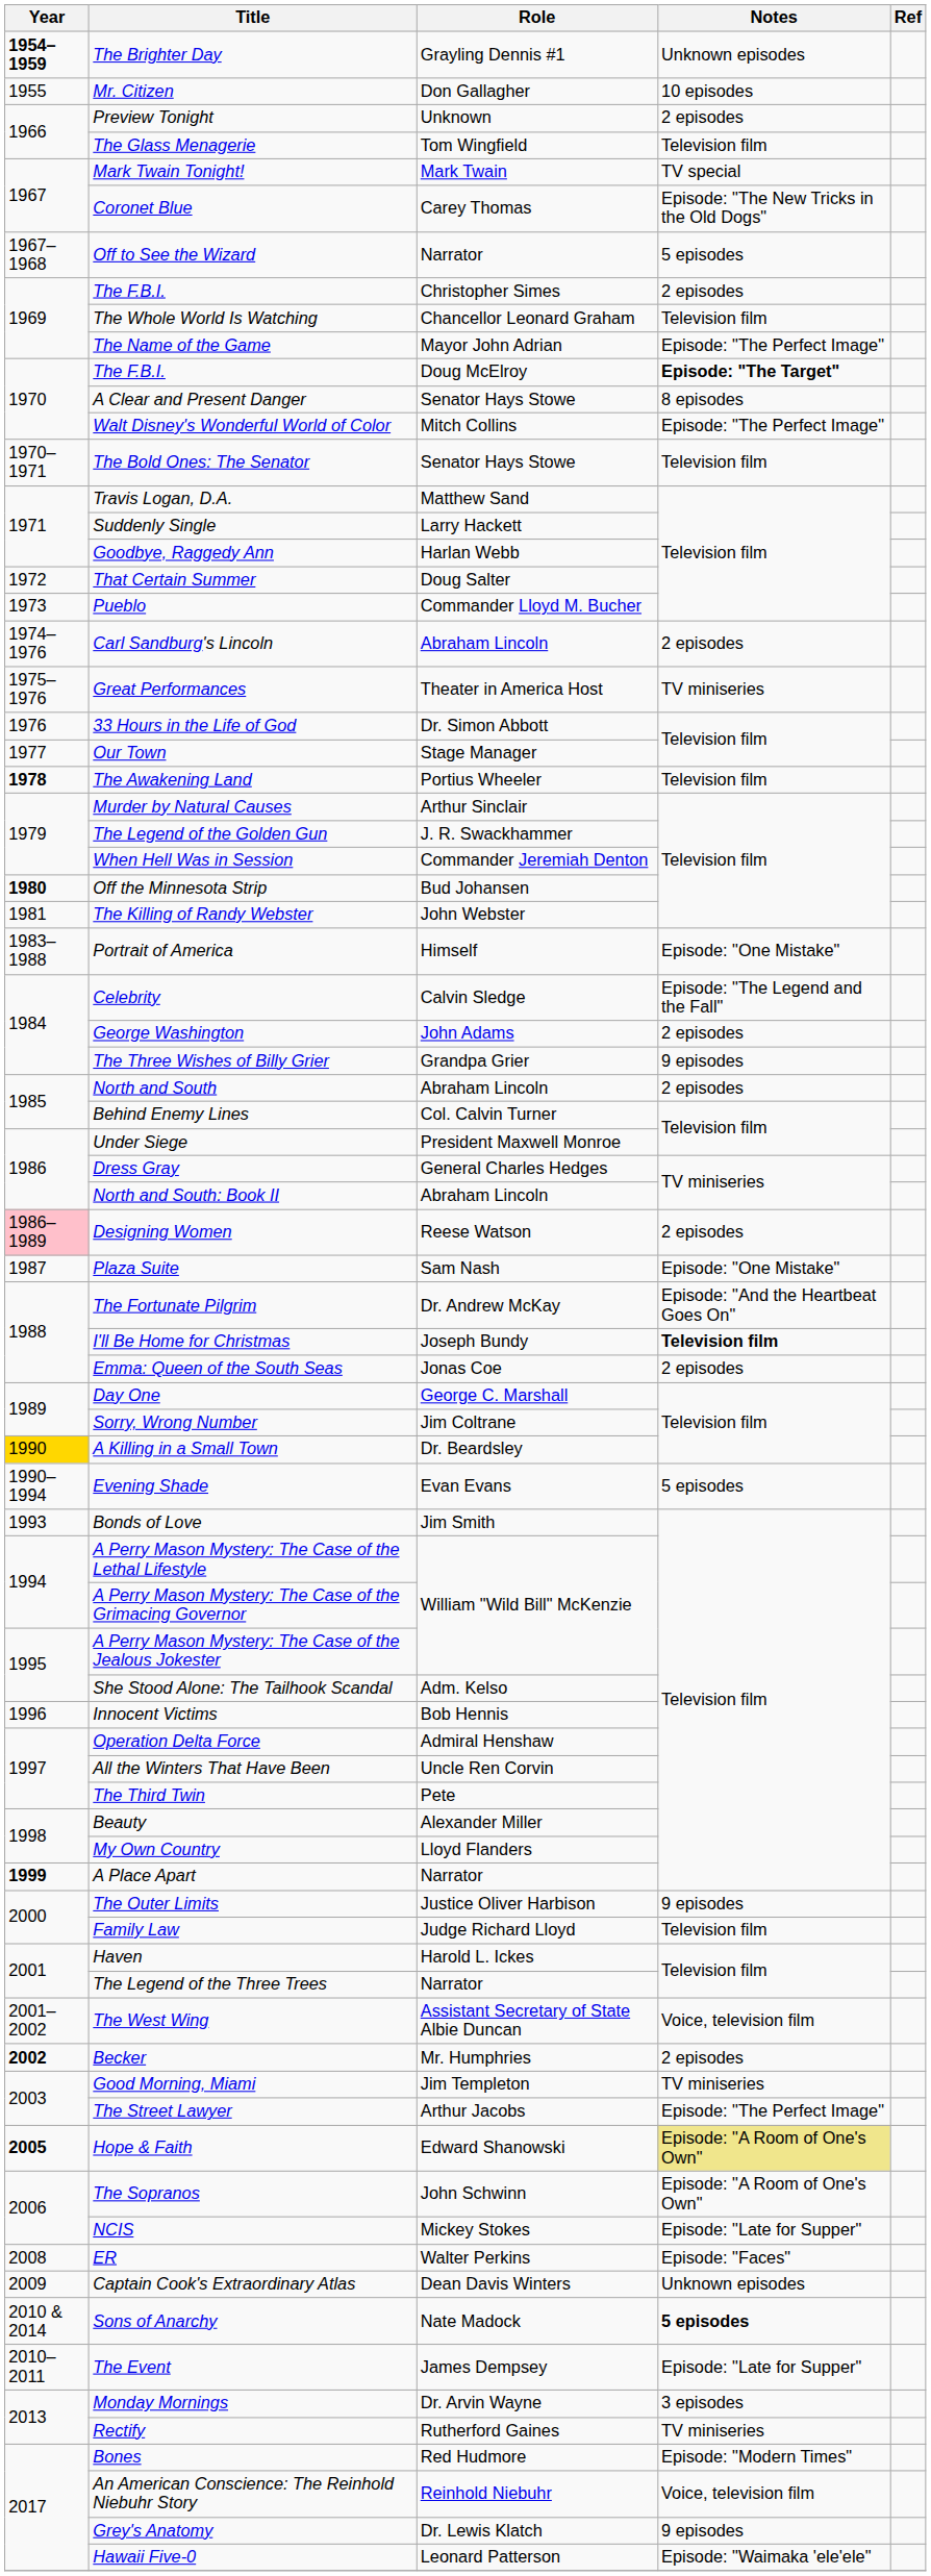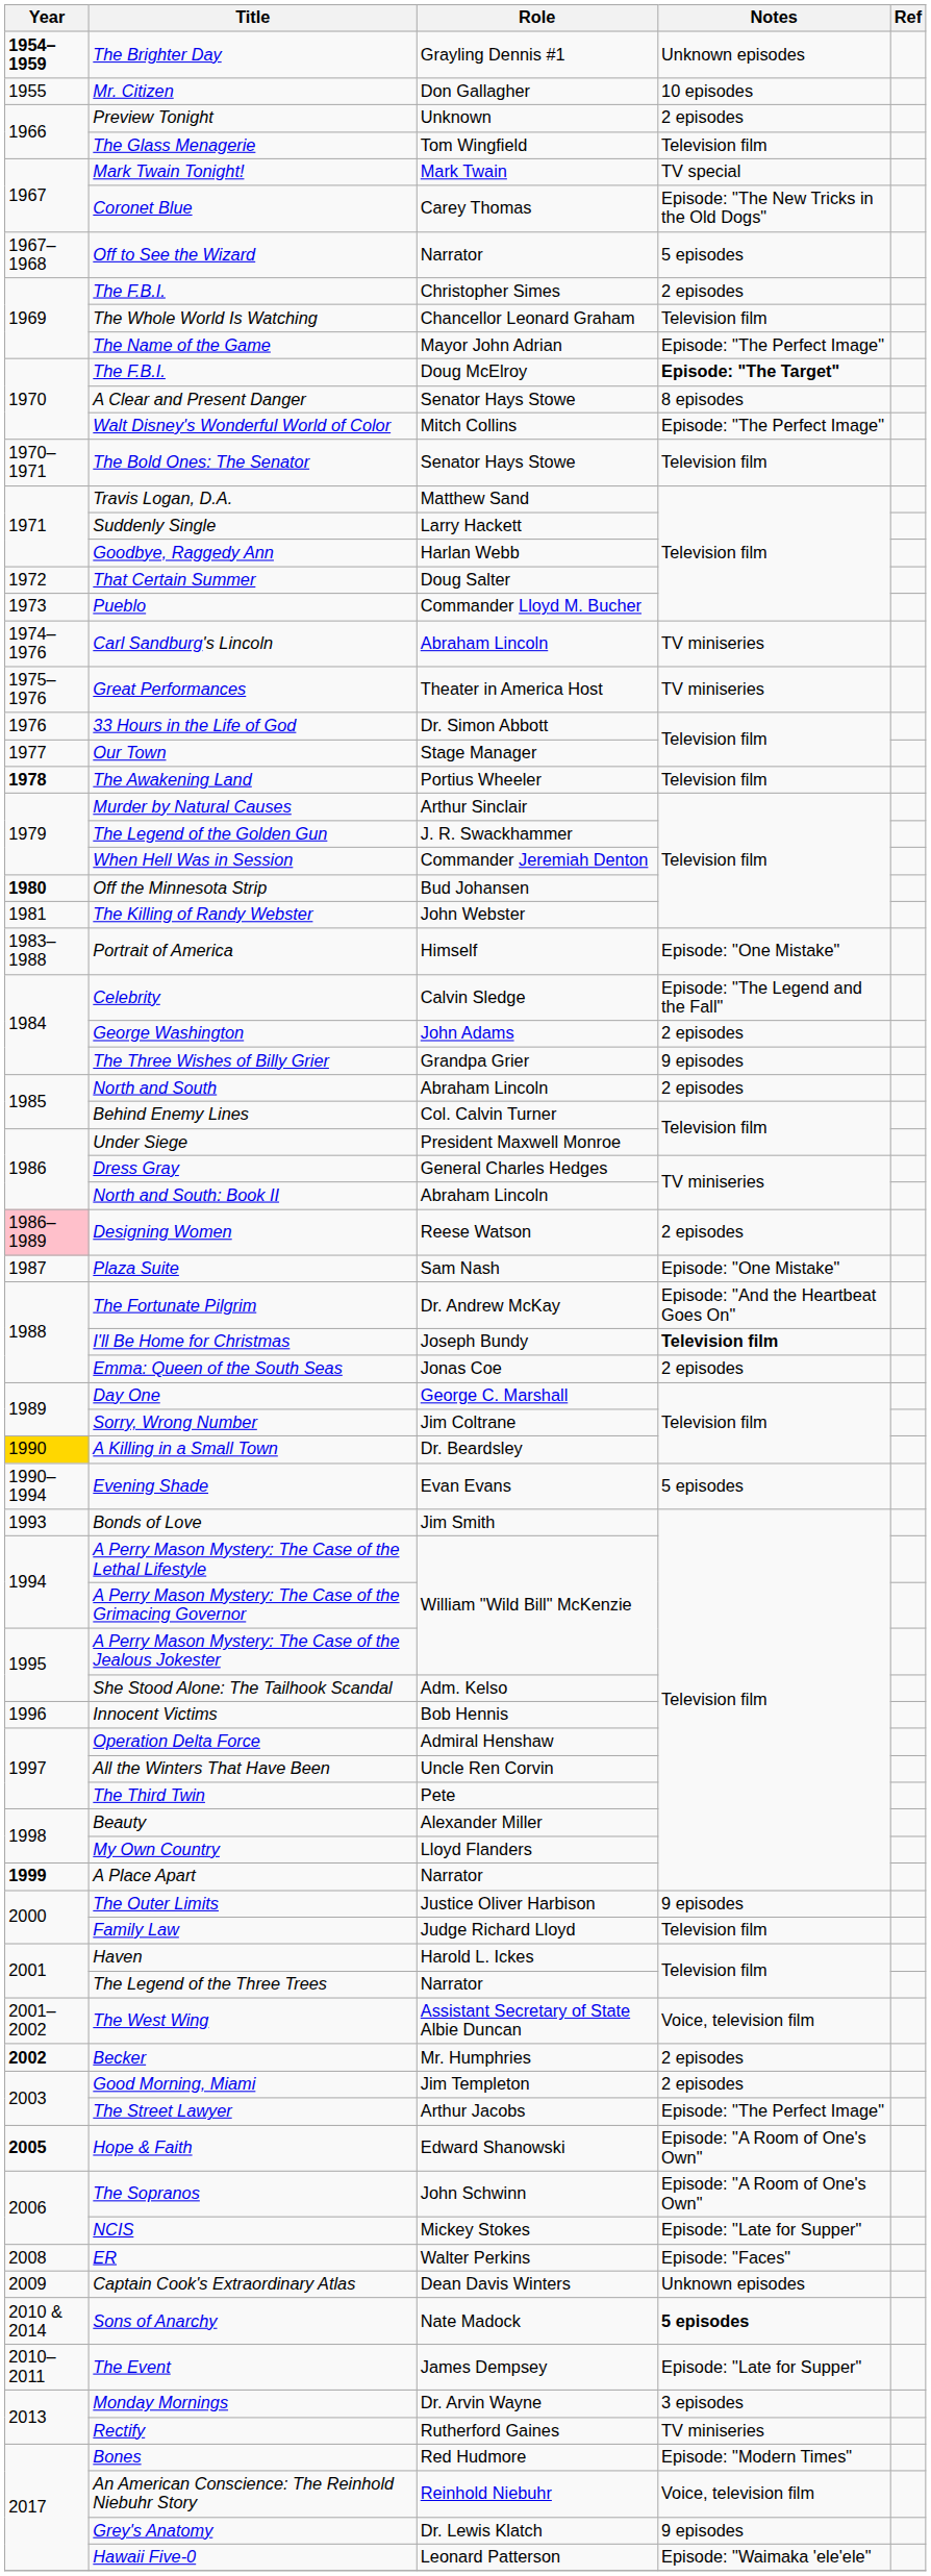 <table class="wikitable sortable">
 <tr>
 <th>Year</th>
 <th>Title</th>
 <th>Role</th>
 <th>Notes</th>
 <th>Ref</th>
 </tr>
 <tr>
 <td><strong>1954–1959</strong></td>
 <td><em><a href='#'>The Brighter Day</a></em></td>
 <td>Grayling Dennis #1</td>
 <td>Unknown episodes</td>
 <td></td>
 </tr>
 <tr>
 <td>1955</td>
 <td><em><a href='#'>Mr. Citizen</a></em></td>
 <td>Don Gallagher</td>
 <td>10 episodes</td>
 <td></td>
 </tr>
 <tr>
 <td rowspan=2>1966</td>
 <td><em>Preview Tonight</em></td>
 <td>Unknown</td>
 <td>2 episodes</td>
 <td></td>
 </tr>
 <tr>
 <td><em><a href='#'>The Glass Menagerie</a></em></td>
 <td>Tom Wingfield</td>
 <td>Television film</td>
 <td></td>
 </tr>
 <tr>
 <td rowspan=2>1967</td>
 <td><em><a href='#'>Mark Twain Tonight!</a></em></td>
 <td><a href='#'>Mark Twain</a></td>
 <td>TV special</td>
 <td></td>
 </tr>
 <tr>
 <td><em><a href='#'>Coronet Blue</a></em></td>
 <td>Carey Thomas</td>
 <td>Episode: "The New Tricks in the Old Dogs"</td>
 <td></td>
 </tr>
 <tr>
 <td>1967–1968</td>
 <td><em><a href='#'>Off to See the Wizard</a></em></td>
 <td>Narrator</td>
 <td>5 episodes</td>
 <td></td>
 </tr>
 <tr>
 <td rowspan=3>1969</td>
 <td><em><a href='#'>The F.B.I.</a></em></td>
 <td>Christopher Simes</td>
 <td>2 episodes</td>
 <td></td>
 </tr>
 <tr>
 <td><em>The Whole World Is Watching</em></td>
 <td>Chancellor Leonard Graham</td>
 <td>Television film</td>
 <td></td>
 </tr>
 <tr>
 <td><em><a href='#'>The Name of the Game</a></em></td>
 <td>Mayor John Adrian</td>
 <td>Episode: "The Perfect Image"</td>
 <td></td>
 </tr>
 <tr>
 <td rowspan=3>1970</td>
 <td><em><a href='#'>The F.B.I.</a></em></td>
 <td>Doug McElroy</td>
 <td><strong>Episode: "The Target"</strong></td>
 <td></td>
 </tr>
 <tr>
 <td><em>A Clear and Present Danger</em></td>
 <td>Senator Hays Stowe</td>
 <td>8 episodes</td>
 <td></td>
 </tr>
 <tr>
 <td><em><a href='#'>Walt Disney's Wonderful World of Color</a></em></td>
 <td>Mitch Collins</td>
 <td>Episode: "The Perfect Image"</td>
 <td></td>
 </tr>
 <tr>
 <td>1970–1971</td>
 <td><em><a href='#'>The Bold Ones: The Senator</a></em></td>
 <td>Senator Hays Stowe</td>
 <td>Television film</td>
 <td></td>
 </tr>
 <tr>
 <td rowspan=3>1971</td>
 <td><em>Travis Logan, D.A.</em></td>
 <td>Matthew Sand</td>
 <td rowspan=5>Television film</td>
 <td></td>
 </tr>
 <tr>
 <td><em>Suddenly Single</em></td>
 <td>Larry Hackett</td>
 <td></td>
 </tr>
 <tr>
 <td><em><a href='#'>Goodbye, Raggedy Ann</a></em></td>
 <td>Harlan Webb</td>
 <td></td>
 </tr>
 <tr>
 <td>1972</td>
 <td><em><a href='#'>That Certain Summer</a></em></td>
 <td>Doug Salter</td>
 <td></td>
 </tr>
 <tr>
 <td>1973</td>
 <td><em><a href='#'>Pueblo</a></em></td>
 <td>Commander <a href='#'>Lloyd M. Bucher</a></td>
 <td></td>
 </tr>
 <tr>
 <td>1974–1976</td>
 <td><em><a href='#'>Carl Sandburg</a>'s Lincoln</em></td>
 <td><a href='#'>Abraham Lincoln</a></td>
-<td>2 episodes</td>
+<td>TV miniseries</td>
 <td></td>
 </tr>
 <tr>
 <td>1975–1976</td>
 <td><em><a href='#'>Great Performances</a></em></td>
 <td>Theater in America Host</td>
 <td>TV miniseries</td>
 <td></td>
 </tr>
 <tr>
 <td>1976</td>
 <td><em><a href='#'>33 Hours in the Life of God</a></em></td>
 <td>Dr. Simon Abbott</td>
 <td rowspan=2>Television film</td>
 <td></td>
 </tr>
 <tr>
 <td>1977</td>
 <td><em><a href='#'>Our Town</a></em></td>
 <td>Stage Manager</td>
 <td></td>
 </tr>
 <tr>
 <td><strong>1978</strong></td>
 <td><em><a href='#'>The Awakening Land</a></em></td>
 <td>Portius Wheeler</td>
 <td>Television film</td>
 <td></td>
 </tr>
 <tr>
 <td rowspan=3>1979</td>
 <td><em><a href='#'>Murder by Natural Causes</a></em></td>
 <td>Arthur Sinclair</td>
 <td rowspan=5>Television film</td>
 <td></td>
 </tr>
 <tr>
 <td><em><a href='#'>The Legend of the Golden Gun</a></em></td>
 <td>J. R. Swackhammer</td>
 <td></td>
 </tr>
 <tr>
 <td><em><a href='#'>When Hell Was in Session</a></em></td>
 <td>Commander <a href='#'>Jeremiah Denton</a></td>
 <td></td>
 </tr>
 <tr>
 <td><strong>1980</strong></td>
 <td><em>Off the Minnesota Strip</em></td>
 <td>Bud Johansen</td>
 <td></td>
 </tr>
 <tr>
 <td>1981</td>
 <td><em><a href='#'>The Killing of Randy Webster</a></em></td>
 <td>John Webster</td>
 <td></td>
 </tr>
 <tr>
 <td>1983–1988</td>
 <td><em>Portrait of America</em></td>
 <td>Himself</td>
 <td>Episode: "One Mistake"</td>
 <td></td>
 </tr>
 <tr>
 <td rowspan=3>1984</td>
 <td><em><a href='#'>Celebrity</a></em></td>
 <td>Calvin Sledge</td>
 <td>Episode: "The Legend and the Fall"</td>
 <td></td>
 </tr>
 <tr>
 <td><em><a href='#'>George Washington</a></em></td>
 <td><a href='#'>John Adams</a></td>
 <td>2 episodes</td>
 <td></td>
 </tr>
 <tr>
 <td><em><a href='#'>The Three Wishes of Billy Grier</a></em></td>
 <td>Grandpa Grier</td>
 <td>9 episodes</td>
 <td></td>
 </tr>
 <tr>
 <td rowspan=2>1985</td>
 <td><em><a href='#'>North and South</a></em></td>
 <td>Abraham Lincoln</td>
 <td>2 episodes</td>
 <td></td>
 </tr>
 <tr>
 <td><em>Behind Enemy Lines</em></td>
 <td>Col. Calvin Turner</td>
 <td rowspan=2>Television film</td>
 <td></td>
 </tr>
 <tr>
 <td rowspan=3>1986</td>
 <td><em>Under Siege</em></td>
 <td>President Maxwell Monroe</td>
 <td></td>
 </tr>
 <tr>
 <td><em><a href='#'>Dress Gray</a></em></td>
 <td>General Charles Hedges</td>
 <td rowspan=2>TV miniseries</td>
 <td></td>
 </tr>
 <tr>
 <td><em><a href='#'>North and South: Book II</a></em></td>
 <td>Abraham Lincoln</td>
 <td></td>
 </tr>
 <tr>
 <td style="background: pink;">1986–1989</td>
 <td><em><a href='#'>Designing Women</a></em></td>
 <td>Reese Watson</td>
 <td>2 episodes</td>
 <td></td>
 </tr>
 <tr>
 <td>1987</td>
 <td><em><a href='#'>Plaza Suite</a></em></td>
 <td>Sam Nash</td>
 <td>Episode: "One Mistake"</td>
 <td></td>
 </tr>
 <tr>
 <td rowspan=3>1988</td>
 <td><em><a href='#'>The Fortunate Pilgrim</a></em></td>
 <td>Dr. Andrew McKay</td>
 <td>Episode: "And the Heartbeat Goes On"</td>
 <td></td>
 </tr>
 <tr>
 <td><em><a href='#'>I'll Be Home for Christmas</a></em></td>
 <td>Joseph Bundy</td>
 <td><strong>Television film</strong></td>
 <td></td>
 </tr>
 <tr>
 <td><em><a href='#'>Emma: Queen of the South Seas</a></em></td>
 <td>Jonas Coe</td>
 <td>2 episodes</td>
 <td></td>
 </tr>
 <tr>
 <td rowspan=2>1989</td>
 <td><em><a href='#'>Day One</a></em></td>
 <td><a href='#'>George C. Marshall</a></td>
 <td rowspan=3>Television film</td>
 <td></td>
 </tr>
 <tr>
 <td><em><a href='#'>Sorry, Wrong Number</a></em></td>
 <td>Jim Coltrane</td>
 <td></td>
 </tr>
 <tr>
 <td style="background: gold;">1990</td>
 <td><em><a href='#'>A Killing in a Small Town</a></em></td>
 <td>Dr. Beardsley</td>
 <td></td>
 </tr>
 <tr>
 <td>1990–1994</td>
 <td><em><a href='#'>Evening Shade</a></em></td>
 <td>Evan Evans</td>
 <td>5 episodes</td>
 <td></td>
 </tr>
 <tr>
 <td>1993</td>
 <td><em>Bonds of Love</em></td>
 <td>Jim Smith</td>
 <td rowspan=12>Television film</td>
 <td></td>
 </tr>
 <tr>
 <td rowspan=2>1994</td>
 <td><em><a href='#'>A Perry Mason Mystery: The Case of the Lethal Lifestyle</a></em></td>
 <td rowspan=3>William "Wild Bill" McKenzie</td>
 <td></td>
 </tr>
 <tr>
 <td><em><a href='#'>A Perry Mason Mystery: The Case of the Grimacing Governor</a></em></td>
 <td></td>
 </tr>
 <tr>
 <td rowspan=2>1995</td>
 <td><em><a href='#'>A Perry Mason Mystery: The Case of the Jealous Jokester</a></em></td>
 <td></td>
 </tr>
 <tr>
 <td><em>She Stood Alone: The Tailhook Scandal</em></td>
 <td>Adm. Kelso</td>
 <td></td>
 </tr>
 <tr>
 <td>1996</td>
 <td><em>Innocent Victims</em></td>
 <td>Bob Hennis</td>
 <td></td>
 </tr>
 <tr>
 <td rowspan=3>1997</td>
 <td><em><a href='#'>Operation Delta Force</a></em></td>
 <td>Admiral Henshaw</td>
 <td></td>
 </tr>
 <tr>
 <td><em>All the Winters That Have Been</em></td>
 <td>Uncle Ren Corvin</td>
 <td></td>
 </tr>
 <tr>
 <td><em><a href='#'>The Third Twin</a></em></td>
 <td>Pete</td>
 <td></td>
 </tr>
 <tr>
 <td rowspan=2>1998</td>
 <td><em>Beauty</em></td>
 <td>Alexander Miller</td>
 <td></td>
 </tr>
 <tr>
 <td><em><a href='#'>My Own Country</a></em></td>
 <td>Lloyd Flanders</td>
 <td></td>
 </tr>
 <tr>
 <td><strong>1999</strong></td>
 <td><em>A Place Apart</em></td>
 <td>Narrator</td>
 <td></td>
 </tr>
 <tr>
 <td rowspan=2>2000</td>
 <td><em><a href='#'>The Outer Limits</a></em></td>
 <td>Justice Oliver Harbison</td>
 <td>9 episodes</td>
 <td></td>
 </tr>
 <tr>
 <td><em><a href='#'>Family Law</a></em></td>
 <td>Judge Richard Lloyd</td>
 <td>Television film</td>
 <td></td>
 </tr>
 <tr>
 <td rowspan=2>2001</td>
 <td><em>Haven</em></td>
 <td>Harold L. Ickes</td>
 <td rowspan=2>Television film</td>
 <td></td>
 </tr>
 <tr>
 <td><em>The Legend of the Three Trees</em></td>
 <td>Narrator</td>
 <td></td>
 </tr>
 <tr>
 <td>2001–2002</td>
 <td><em><a href='#'>The West Wing</a></em></td>
 <td><a href='#'>Assistant Secretary of State</a> Albie Duncan</td>
 <td>Voice, television film</td>
 <td></td>
 </tr>
 <tr>
 <td><strong>2002</strong></td>
 <td><em><a href='#'>Becker</a></em></td>
 <td>Mr. Humphries</td>
 <td>2 episodes</td>
 <td></td>
 </tr>
 <tr>
 <td rowspan=2>2003</td>
 <td><em><a href='#'>Good Morning, Miami</a></em></td>
 <td>Jim Templeton</td>
-<td>TV miniseries</td>
+<td>2 episodes</td>
 <td></td>
 </tr>
 <tr>
 <td><em><a href='#'>The Street Lawyer</a></em></td>
 <td>Arthur Jacobs</td>
 <td>Episode: "The Perfect Image"</td>
 <td></td>
 </tr>
 <tr>
 <td><strong>2005</strong></td>
 <td><em><a href='#'>Hope & Faith</a></em></td>
 <td>Edward Shanowski</td>
-<td style="background: khaki;">Episode: "A Room of One's Own"</td>
+<td>Episode: "A Room of One's Own"</td>
 <td></td>
 </tr>
 <tr>
 <td rowspan=2>2006</td>
 <td><em><a href='#'>The Sopranos</a></em></td>
 <td>John Schwinn</td>
 <td>Episode: "A Room of One's Own"</td>
 <td></td>
 </tr>
 <tr>
 <td><em><a href='#'>NCIS</a></em></td>
 <td>Mickey Stokes</td>
 <td>Episode: "Late for Supper"</td>
 <td></td>
 </tr>
 <tr>
 <td>2008</td>
 <td><em><a href='#'>ER</a></em></td>
 <td>Walter Perkins</td>
 <td>Episode: "Faces"</td>
 <td></td>
 </tr>
 <tr>
 <td>2009</td>
 <td><em>Captain Cook's Extraordinary Atlas</em></td>
 <td>Dean Davis Winters</td>
 <td>Unknown episodes</td>
 <td></td>
 </tr>
 <tr>
 <td>2010 & 2014</td>
 <td><em><a href='#'>Sons of Anarchy</a></em></td>
 <td>Nate Madock</td>
 <td><strong>5 episodes</strong></td>
 <td></td>
 </tr>
 <tr>
 <td>2010–2011</td>
 <td><em><a href='#'>The Event</a></em></td>
 <td>James Dempsey</td>
 <td>Episode: "Late for Supper"</td>
 <td></td>
 </tr>
 <tr>
 <td rowspan=2>2013</td>
 <td><em><a href='#'>Monday Mornings</a></em></td>
 <td>Dr. Arvin Wayne</td>
 <td>3 episodes</td>
 <td></td>
 </tr>
 <tr>
 <td><em><a href='#'>Rectify</a></em></td>
 <td>Rutherford Gaines</td>
 <td>TV miniseries</td>
 <td></td>
 </tr>
 <tr>
 <td rowspan=4>2017</td>
 <td><em><a href='#'>Bones</a></em></td>
 <td>Red Hudmore</td>
 <td>Episode: "Modern Times"</td>
 <td></td>
 </tr>
 <tr>
 <td><em>An American Conscience: The Reinhold Niebuhr Story</em></td>
 <td><a href='#'>Reinhold Niebuhr</a></td>
 <td>Voice, television film</td>
 <td></td>
 </tr>
 <tr>
 <td><em><a href='#'>Grey's Anatomy</a></em></td>
 <td>Dr. Lewis Klatch</td>
 <td>9 episodes</td>
 <td></td>
 </tr>
 <tr>
 <td><em><a href='#'>Hawaii Five-0</a></em></td>
 <td>Leonard Patterson</td>
 <td>Episode: "Waimaka 'ele'ele"</td>
 <td></td>
 </tr>
 <tr>
 </tr>
 </table>
